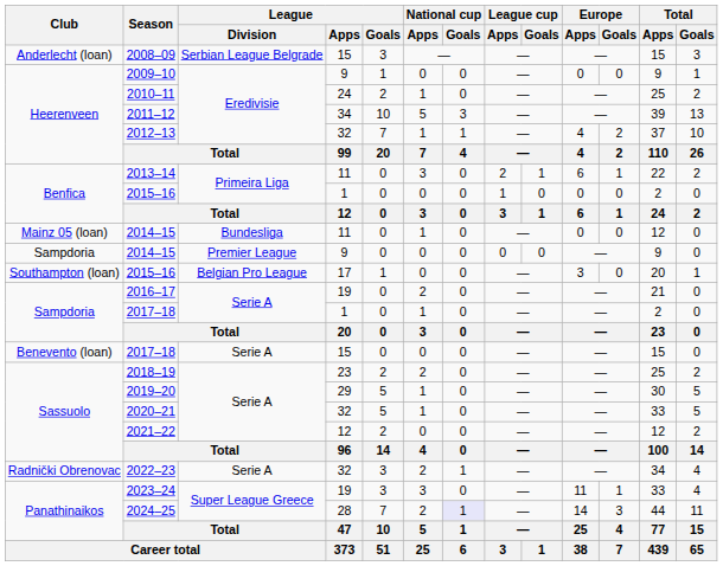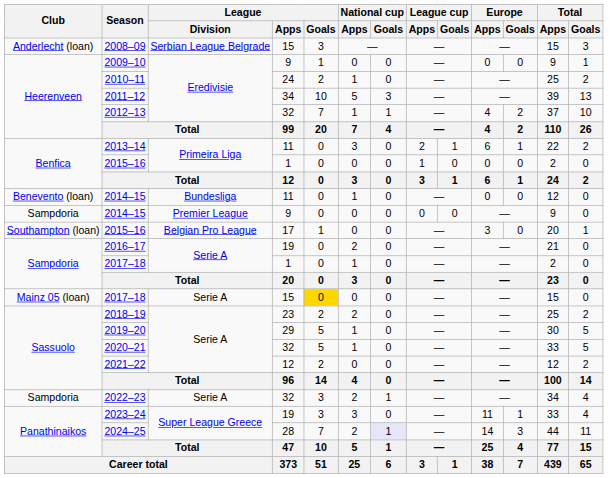 <table class="wikitable" style="text-align:center">
 <tr>
 <th rowspan="2">Club</th>
 <th rowspan="2">Season</th>
 <th colspan="3">League</th>
 <th colspan="2">National cup</th>
 <th colspan="2">League cup</th>
 <th colspan="2">Europe</th>
 <th colspan="2">Total</th>
 </tr>
 <tr>
 <th>Division</th>
 <th>Apps</th>
 <th>Goals</th>
 <th>Apps</th>
 <th>Goals</th>
 <th>Apps</th>
 <th>Goals</th>
 <th>Apps</th>
 <th>Goals</th>
 <th>Apps</th>
 <th>Goals</th>
 </tr>
 <tr>
 <td><a href='#'>Anderlecht</a> (loan)</td>
 <td><a href='#'>2008–09</a></td>
 <td><a href='#'>Serbian League Belgrade</a></td>
 <td>15</td>
 <td>3</td>
 <td colspan="2">—</td>
 <td colspan="2">—</td>
 <td colspan="2">—</td>
 <td>15</td>
 <td>3</td>
 </tr>
 <tr>
 <td rowspan="5"><a href='#'>Heerenveen</a></td>
 <td><a href='#'>2009–10</a></td>
 <td rowspan="4"><a href='#'>Eredivisie</a></td>
 <td>9</td>
 <td>1</td>
 <td>0</td>
 <td>0</td>
 <td colspan="2">—</td>
 <td>0</td>
 <td>0</td>
 <td>9</td>
 <td>1</td>
 </tr>
 <tr>
 <td><a href='#'>2010–11</a></td>
 <td>24</td>
 <td>2</td>
 <td>1</td>
 <td>0</td>
 <td colspan="2">—</td>
 <td colspan="2">—</td>
 <td>25</td>
 <td>2</td>
 </tr>
 <tr>
 <td><a href='#'>2011–12</a></td>
 <td>34</td>
 <td>10</td>
 <td>5</td>
 <td>3</td>
 <td colspan="2">—</td>
 <td colspan="2">—</td>
 <td>39</td>
 <td>13</td>
 </tr>
 <tr>
 <td><a href='#'>2012–13</a></td>
 <td>32</td>
 <td>7</td>
 <td>1</td>
 <td>1</td>
 <td colspan="2">—</td>
 <td>4</td>
 <td>2</td>
 <td>37</td>
 <td>10</td>
 </tr>
 <tr>
 <th colspan="2">Total</th>
 <th>99</th>
 <th>20</th>
 <th>7</th>
 <th>4</th>
 <th colspan="2">—</th>
 <th>4</th>
 <th>2</th>
 <th>110</th>
 <th>26</th>
 </tr>
 <tr>
 <td rowspan="3"><a href='#'>Benfica</a></td>
 <td><a href='#'>2013–14</a></td>
 <td rowspan="2"><a href='#'>Primeira Liga</a></td>
 <td>11</td>
 <td>0</td>
 <td>3</td>
 <td>0</td>
 <td>2</td>
 <td>1</td>
 <td>6</td>
 <td>1</td>
 <td>22</td>
 <td>2</td>
 </tr>
 <tr>
 <td><a href='#'>2015–16</a></td>
 <td>1</td>
 <td>0</td>
 <td>0</td>
 <td>0</td>
 <td>1</td>
 <td>0</td>
 <td>0</td>
 <td>0</td>
 <td>2</td>
 <td>0</td>
 </tr>
 <tr>
 <th colspan="2">Total</th>
 <th>12</th>
 <th>0</th>
 <th>3</th>
 <th>0</th>
 <th>3</th>
 <th>1</th>
 <th>6</th>
 <th>1</th>
 <th>24</th>
 <th>2</th>
 </tr>
 <tr>
-<td><a href='#'>Mainz 05</a> (loan)</td>
+<td><a href='#'>Benevento</a> (loan)</td>
 <td><a href='#'>2014–15</a></td>
 <td><a href='#'>Bundesliga</a></td>
 <td>11</td>
 <td>0</td>
 <td>1</td>
 <td>0</td>
 <td colspan="2">—</td>
 <td>0</td>
 <td>0</td>
 <td>12</td>
 <td>0</td>
 </tr>
 <tr>
 <td>Sampdoria</td>
 <td><a href='#'>2014–15</a></td>
 <td><a href='#'>Premier League</a></td>
 <td>9</td>
 <td>0</td>
 <td>0</td>
 <td>0</td>
 <td>0</td>
 <td>0</td>
 <td colspan="2">—</td>
 <td>9</td>
 <td>0</td>
 </tr>
 <tr>
 <td><a href='#'>Southampton</a> (loan)</td>
 <td><a href='#'>2015–16</a></td>
 <td><a href='#'>Belgian Pro League</a></td>
 <td>17</td>
 <td>1</td>
 <td>0</td>
 <td>0</td>
 <td colspan="2">—</td>
 <td>3</td>
 <td>0</td>
 <td>20</td>
 <td>1</td>
 </tr>
 <tr>
 <td rowspan="3"><a href='#'>Sampdoria</a></td>
 <td><a href='#'>2016–17</a></td>
 <td rowspan="2"><a href='#'>Serie A</a></td>
 <td>19</td>
 <td>0</td>
 <td>2</td>
 <td>0</td>
 <td colspan="2">—</td>
 <td colspan="2">—</td>
 <td>21</td>
 <td>0</td>
 </tr>
 <tr>
 <td><a href='#'>2017–18</a></td>
 <td>1</td>
 <td>0</td>
 <td>1</td>
 <td>0</td>
 <td colspan="2">—</td>
 <td colspan="2">—</td>
 <td>2</td>
 <td>0</td>
 </tr>
 <tr>
 <th colspan="2">Total</th>
 <th>20</th>
 <th>0</th>
 <th>3</th>
 <th>0</th>
 <th colspan="2">—</th>
 <th colspan="2">—</th>
 <th>23</th>
 <th>0</th>
 </tr>
 <tr>
-<td><a href='#'>Benevento</a> (loan)</td>
+<td><a href='#'>Mainz 05</a> (loan)</td>
 <td><a href='#'>2017–18</a></td>
 <td>Serie A</td>
 <td>15</td>
-<td>0</td>
+<td style="background: gold;">0</td>
 <td>0</td>
 <td>0</td>
 <td colspan="2">—</td>
 <td colspan="2">—</td>
 <td>15</td>
 <td>0</td>
 </tr>
 <tr>
 <td rowspan="5"><a href='#'>Sassuolo</a></td>
 <td><a href='#'>2018–19</a></td>
 <td rowspan="4">Serie A</td>
 <td>23</td>
 <td>2</td>
 <td>2</td>
 <td>0</td>
 <td colspan="2">—</td>
 <td colspan="2">—</td>
 <td>25</td>
 <td>2</td>
 </tr>
 <tr>
 <td><a href='#'>2019–20</a></td>
 <td>29</td>
 <td>5</td>
 <td>1</td>
 <td>0</td>
 <td colspan="2">—</td>
 <td colspan="2">—</td>
 <td>30</td>
 <td>5</td>
 </tr>
 <tr>
 <td><a href='#'>2020–21</a></td>
 <td>32</td>
 <td>5</td>
 <td>1</td>
 <td>0</td>
 <td colspan="2">—</td>
 <td colspan="2">—</td>
 <td>33</td>
 <td>5</td>
 </tr>
 <tr>
 <td><a href='#'>2021–22</a></td>
 <td>12</td>
 <td>2</td>
 <td>0</td>
 <td>0</td>
 <td colspan="2">—</td>
 <td colspan="2">—</td>
 <td>12</td>
 <td>2</td>
 </tr>
 <tr>
 <th colspan="2">Total</th>
 <th>96</th>
 <th>14</th>
 <th>4</th>
 <th>0</th>
 <th colspan="2">—</th>
 <th colspan="2">—</th>
 <th>100</th>
 <th>14</th>
 </tr>
 <tr>
-<td><a href='#'>Radnički Obrenovac</a></td>
+<td>Sampdoria</td>
 <td><a href='#'>2022–23</a></td>
 <td>Serie A</td>
 <td>32</td>
 <td>3</td>
 <td>2</td>
 <td>1</td>
 <td colspan="2">—</td>
 <td colspan="2">—</td>
 <td>34</td>
 <td>4</td>
 </tr>
 <tr>
 <td rowspan="3"><a href='#'>Panathinaikos</a></td>
 <td><a href='#'>2023–24</a></td>
 <td rowspan="2"><a href='#'>Super League Greece</a></td>
 <td>19</td>
 <td>3</td>
 <td>3</td>
 <td>0</td>
 <td colspan="2">—</td>
 <td>11</td>
 <td>1</td>
 <td>33</td>
 <td>4</td>
 </tr>
 <tr>
 <td><a href='#'>2024–25</a></td>
 <td>28</td>
 <td>7</td>
 <td>2</td>
 <td style="background: lavender;">1</td>
 <td colspan="2">—</td>
 <td>14</td>
 <td>3</td>
 <td>44</td>
 <td>11</td>
 </tr>
 <tr>
 <th colspan="2">Total</th>
 <th>47</th>
 <th>10</th>
 <th>5</th>
 <th>1</th>
 <th colspan="2">—</th>
 <th>25</th>
 <th>4</th>
 <th>77</th>
 <th>15</th>
 </tr>
 <tr>
 <th colspan="3">Career total</th>
 <th>373</th>
 <th>51</th>
 <th>25</th>
 <th>6</th>
 <th>3</th>
 <th>1</th>
 <th>38</th>
 <th>7</th>
 <th>439</th>
 <th>65</th>
 </tr>
 </table>
